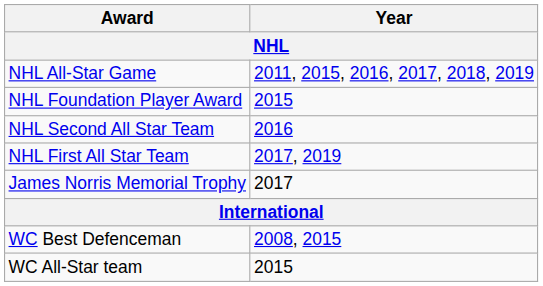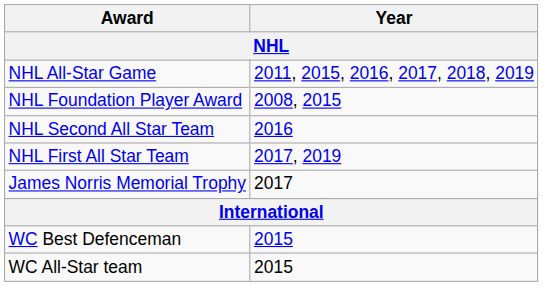 <table class="wikitable">
 <tr>
 <th>Award</th>
 <th>Year</th>
 </tr>
 <tr>
 <th colspan="3"><a href='#'>NHL</a></th>
 </tr>
 <tr>
 <td><a href='#'>NHL All-Star Game</a></td>
 <td><a href='#'>2011</a>, <a href='#'>2015</a>, <a href='#'>2016</a>, <a href='#'>2017</a>, <a href='#'>2018</a>, <a href='#'>2019</a></td>
 </tr>
 <tr>
 <td><a href='#'>NHL Foundation Player Award</a></td>
-<td><a href='#'>2015</a></td>
+<td><a href='#'>2008</a>, <a href='#'>2015</a></td>
 </tr>
 <tr>
 <td><a href='#'>NHL Second All Star Team</a></td>
 <td><a href='#'>2016</a></td>
 </tr>
 <tr>
 <td><a href='#'>NHL First All Star Team</a></td>
 <td><a href='#'>2017</a>, <a href='#'>2019</a></td>
 </tr>
 <tr>
 <td><a href='#'>James Norris Memorial Trophy</a></td>
 <td>2017</td>
 </tr>
 <tr>
 <th colspan="3"><a href='#'>International</a></th>
 </tr>
 <tr>
 <td><a href='#'>WC</a> Best Defenceman</td>
-<td><a href='#'>2008</a>, <a href='#'>2015</a></td>
+<td><a href='#'>2015</a></td>
 </tr>
 <tr>
 <td>WC All-Star team</td>
 <td>2015</td>
 </tr>
 </table>
